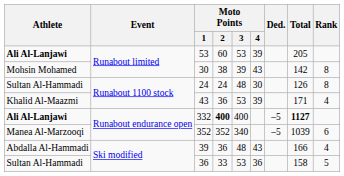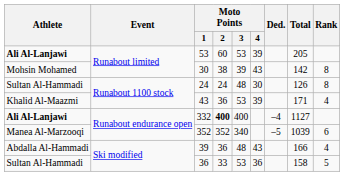 <table class=wikitable style=font-size:90%;text-align:center>
 <tr>
 <th rowspan="2">Athlete</th>
 <th rowspan="2">Event</th>
 <th colspan="4">Moto <br>Points</th>
 <th rowspan="2">Ded.</th>
 <th rowspan="2">Total</th>
 <th rowspan="2">Rank</th>
 </tr>
 <tr style="font-size:95%">
 <th>1</th>
 <th>2</th>
 <th>3</th>
 <th>4</th>
 </tr>
 <tr>
 <td align=left><strong>Ali Al-Lanjawi</strong></td>
 <td align=left rowspan=2><a href='#'>Runabout limited</a></td>
 <td>53</td>
 <td>60</td>
 <td>53</td>
 <td>39</td>
 <td></td>
 <td>205</td>
 <td></td>
 </tr>
 <tr>
 <td align=left>Mohsin Mohamed</td>
 <td>30</td>
 <td>38</td>
 <td>39</td>
 <td>43</td>
 <td></td>
 <td>142</td>
 <td>8</td>
 </tr>
 <tr>
 <td align=left>Sultan Al-Hammadi</td>
 <td align=left rowspan=2><a href='#'>Runabout 1100 stock</a></td>
 <td>24</td>
 <td>24</td>
 <td>48</td>
 <td>30</td>
 <td></td>
 <td>126</td>
 <td>8</td>
 </tr>
 <tr>
 <td align=left>Khalid Al-Maazmi</td>
 <td>43</td>
 <td>36</td>
 <td>53</td>
 <td>39</td>
 <td></td>
 <td>171</td>
 <td>4</td>
 </tr>
 <tr>
 <td align=left><strong>Ali Al-Lanjawi</strong></td>
 <td align=left rowspan=2><a href='#'>Runabout endurance open</a></td>
 <td>332</td>
 <td><strong>400</strong></td>
 <td>400</td>
 <td></td>
-<td>–5</td>
-<td><strong>1127</strong></td>
+<td>–4</td>
+<td>1127</td>
 <td></td>
 </tr>
 <tr>
 <td align=left>Manea Al-Marzooqi</td>
 <td>352</td>
 <td>352</td>
 <td>340</td>
 <td></td>
 <td>–5</td>
 <td>1039</td>
 <td>6</td>
 </tr>
 <tr>
 <td align=left>Abdalla Al-Hammadi</td>
 <td align=left rowspan=2><a href='#'>Ski modified</a></td>
 <td>39</td>
 <td>36</td>
 <td>48</td>
 <td>43</td>
 <td></td>
 <td>166</td>
 <td>4</td>
 </tr>
 <tr>
 <td align=left>Sultan Al-Hammadi</td>
 <td>36</td>
 <td>33</td>
 <td>53</td>
 <td>36</td>
 <td></td>
 <td>158</td>
 <td>5</td>
 </tr>
 </table>
